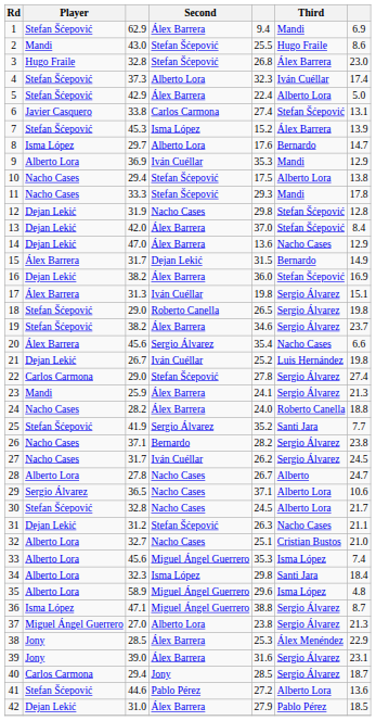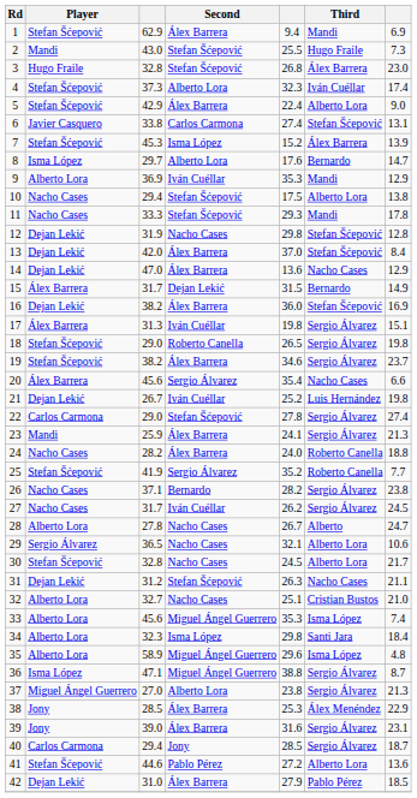 <table class="wikitable" style="text-align:center">
 <tr>
 <th>Rd</th>
 <th>Player</th>
 <th></th>
 <th>Second</th>
 <th></th>
 <th>Third</th>
 <th></th>
 </tr>
 <tr>
 <td>1</td>
 <td align=left><a href='#'>Stefan Šćepović</a></td>
 <td>62.9</td>
 <td align=left><a href='#'>Álex Barrera</a></td>
 <td>9.4</td>
 <td align=left><a href='#'>Mandi</a></td>
 <td>6.9</td>
 </tr>
 <tr>
 <td>2</td>
 <td align=left><a href='#'>Mandi</a></td>
 <td>43.0</td>
 <td align=left><a href='#'>Stefan Šćepović</a></td>
 <td>25.5</td>
 <td align=left><a href='#'>Hugo Fraile</a></td>
-<td>8.6</td>
+<td>7.3</td>
 </tr>
 <tr>
 <td>3</td>
 <td align=left><a href='#'>Hugo Fraile</a></td>
 <td>32.8</td>
 <td align=left><a href='#'>Stefan Šćepović</a></td>
 <td>26.8</td>
 <td align=left><a href='#'>Álex Barrera</a></td>
 <td>23.0</td>
 </tr>
 <tr>
 <td>4</td>
 <td align=left><a href='#'>Stefan Šćepović</a></td>
 <td>37.3</td>
 <td align=left><a href='#'>Alberto Lora</a></td>
 <td>32.3</td>
 <td align=left><a href='#'>Iván Cuéllar</a></td>
 <td>17.4</td>
 </tr>
 <tr>
 <td>5</td>
 <td align=left><a href='#'>Stefan Šćepović</a></td>
 <td>42.9</td>
 <td align=left><a href='#'>Álex Barrera</a></td>
 <td>22.4</td>
 <td align=left><a href='#'>Alberto Lora</a></td>
-<td>5.0</td>
+<td>9.0</td>
 </tr>
 <tr>
 <td>6</td>
 <td align=left><a href='#'>Javier Casquero</a></td>
 <td>33.8</td>
 <td align=left><a href='#'>Carlos Carmona</a></td>
 <td>27.4</td>
 <td align=left><a href='#'>Stefan Šćepović</a></td>
 <td>13.1</td>
 </tr>
 <tr>
 <td>7</td>
 <td align=left><a href='#'>Stefan Šćepović</a></td>
 <td>45.3</td>
 <td align=left><a href='#'>Isma López</a></td>
 <td>15.2</td>
 <td align=left><a href='#'>Álex Barrera</a></td>
 <td>13.9</td>
 </tr>
 <tr>
 <td>8</td>
 <td align=left><a href='#'>Isma López</a></td>
 <td>29.7</td>
 <td align=left><a href='#'>Alberto Lora</a></td>
 <td>17.6</td>
 <td align=left><a href='#'>Bernardo</a></td>
 <td>14.7</td>
 </tr>
 <tr>
 <td>9</td>
 <td align=left><a href='#'>Alberto Lora</a></td>
 <td>36.9</td>
 <td align=left><a href='#'>Iván Cuéllar</a></td>
 <td>35.3</td>
 <td align=left><a href='#'>Mandi</a></td>
 <td>12.9</td>
 </tr>
 <tr>
 <td>10</td>
 <td align=left><a href='#'>Nacho Cases</a></td>
 <td>29.4</td>
 <td align=left><a href='#'>Stefan Šćepović</a></td>
 <td>17.5</td>
 <td align=left><a href='#'>Alberto Lora</a></td>
 <td>13.8</td>
 </tr>
 <tr>
 <td>11</td>
 <td align=left><a href='#'>Nacho Cases</a></td>
 <td>33.3</td>
 <td align=left><a href='#'>Stefan Šćepović</a></td>
 <td>29.3</td>
 <td align=left><a href='#'>Mandi</a></td>
 <td>17.8</td>
 </tr>
 <tr>
 <td>12</td>
 <td align=left><a href='#'>Dejan Lekić</a></td>
 <td>31.9</td>
 <td align=left><a href='#'>Nacho Cases</a></td>
 <td>29.8</td>
 <td align=left><a href='#'>Stefan Šćepović</a></td>
 <td>12.8</td>
 </tr>
 <tr>
 <td>13</td>
 <td align=left><a href='#'>Dejan Lekić</a></td>
 <td>42.0</td>
 <td align=left><a href='#'>Álex Barrera</a></td>
 <td>37.0</td>
 <td align=left><a href='#'>Stefan Šćepović</a></td>
 <td>8.4</td>
 </tr>
 <tr>
 <td>14</td>
 <td align=left><a href='#'>Dejan Lekić</a></td>
 <td>47.0</td>
 <td align=left><a href='#'>Álex Barrera</a></td>
 <td>13.6</td>
 <td align=left><a href='#'>Nacho Cases</a></td>
 <td>12.9</td>
 </tr>
 <tr>
 <td>15</td>
 <td align=left><a href='#'>Álex Barrera</a></td>
 <td>31.7</td>
 <td align=left><a href='#'>Dejan Lekić</a></td>
 <td>31.5</td>
 <td align=left><a href='#'>Bernardo</a></td>
 <td>14.9</td>
 </tr>
 <tr>
 <td>16</td>
 <td align=left><a href='#'>Dejan Lekić</a></td>
 <td>38.2</td>
 <td align=left><a href='#'>Álex Barrera</a></td>
 <td>36.0</td>
 <td align=left><a href='#'>Stefan Šćepović</a></td>
 <td>16.9</td>
 </tr>
 <tr>
 <td>17</td>
 <td align=left><a href='#'>Álex Barrera</a></td>
 <td>31.3</td>
 <td align=left><a href='#'>Iván Cuéllar</a></td>
 <td>19.8</td>
 <td align=left><a href='#'>Sergio Álvarez</a></td>
 <td>15.1</td>
 </tr>
 <tr>
 <td>18</td>
 <td align=left><a href='#'>Stefan Šćepović</a></td>
 <td>29.0</td>
 <td align=left><a href='#'>Roberto Canella</a></td>
 <td>26.5</td>
 <td align=left><a href='#'>Sergio Álvarez</a></td>
 <td>19.8</td>
 </tr>
 <tr>
 <td>19</td>
 <td align=left><a href='#'>Stefan Šćepović</a></td>
 <td>38.2</td>
 <td align=left><a href='#'>Álex Barrera</a></td>
 <td>34.6</td>
 <td align=left><a href='#'>Sergio Álvarez</a></td>
 <td>23.7</td>
 </tr>
 <tr>
 <td>20</td>
 <td align=left><a href='#'>Álex Barrera</a></td>
 <td>45.6</td>
 <td align=left><a href='#'>Sergio Álvarez</a></td>
 <td>35.4</td>
 <td align=left><a href='#'>Nacho Cases</a></td>
 <td>6.6</td>
 </tr>
 <tr>
 <td>21</td>
 <td align=left><a href='#'>Dejan Lekić</a></td>
 <td>26.7</td>
 <td align=left><a href='#'>Iván Cuéllar</a></td>
 <td>25.2</td>
 <td align=left><a href='#'>Luis Hernández</a></td>
 <td>19.8</td>
 </tr>
 <tr>
 <td>22</td>
 <td align=left><a href='#'>Carlos Carmona</a></td>
 <td>29.0</td>
 <td align=left><a href='#'>Stefan Šćepović</a></td>
 <td>27.8</td>
 <td align=left><a href='#'>Sergio Álvarez</a></td>
 <td>27.4</td>
 </tr>
 <tr>
 <td>23</td>
 <td align=left><a href='#'>Mandi</a></td>
 <td>25.9</td>
 <td align=left><a href='#'>Álex Barrera</a></td>
 <td>24.1</td>
 <td align=left><a href='#'>Sergio Álvarez</a></td>
 <td>21.3</td>
 </tr>
 <tr>
 <td>24</td>
 <td align=left><a href='#'>Nacho Cases</a></td>
 <td>28.2</td>
 <td align=left><a href='#'>Álex Barrera</a></td>
 <td>24.0</td>
 <td align=left><a href='#'>Roberto Canella</a></td>
 <td>18.8</td>
 </tr>
 <tr>
 <td>25</td>
 <td align=left><a href='#'>Stefan Šćepović</a></td>
 <td>41.9</td>
 <td align=left><a href='#'>Sergio Álvarez</a></td>
 <td>35.2</td>
-<td align=left><a href='#'>Santi Jara</a></td>
+<td align=left><a href='#'>Roberto Canella</a></td>
 <td>7.7</td>
 </tr>
 <tr>
 <td>26</td>
 <td align=left><a href='#'>Nacho Cases</a></td>
 <td>37.1</td>
 <td align=left><a href='#'>Bernardo</a></td>
 <td>28.2</td>
 <td align=left><a href='#'>Sergio Álvarez</a></td>
 <td>23.8</td>
 </tr>
 <tr>
 <td>27</td>
 <td align=left><a href='#'>Nacho Cases</a></td>
 <td>31.7</td>
 <td align=left><a href='#'>Iván Cuéllar</a></td>
 <td>26.2</td>
 <td align=left><a href='#'>Sergio Álvarez</a></td>
 <td>24.5</td>
 </tr>
 <tr>
 <td>28</td>
 <td align=left><a href='#'>Alberto Lora</a></td>
 <td>27.8</td>
 <td align=left><a href='#'>Nacho Cases</a></td>
 <td>26.7</td>
 <td align=left><a href='#'>Alberto</a></td>
 <td>24.7</td>
 </tr>
 <tr>
 <td>29</td>
 <td align=left><a href='#'>Sergio Álvarez</a></td>
 <td>36.5</td>
 <td align=left><a href='#'>Nacho Cases</a></td>
-<td>37.1</td>
+<td>32.1</td>
 <td align=left><a href='#'>Alberto Lora</a></td>
 <td>10.6</td>
 </tr>
 <tr>
 <td>30</td>
 <td align=left><a href='#'>Stefan Šćepović</a></td>
 <td>32.8</td>
 <td align=left><a href='#'>Nacho Cases</a></td>
 <td>24.5</td>
 <td align=left><a href='#'>Alberto Lora</a></td>
 <td>21.7</td>
 </tr>
 <tr>
 <td>31</td>
 <td align=left><a href='#'>Dejan Lekić</a></td>
 <td>31.2</td>
 <td align=left><a href='#'>Stefan Šćepović</a></td>
 <td>26.3</td>
 <td align=left><a href='#'>Nacho Cases</a></td>
 <td>21.1</td>
 </tr>
 <tr>
 <td>32</td>
 <td align=left><a href='#'>Alberto Lora</a></td>
 <td>32.7</td>
 <td align=left><a href='#'>Nacho Cases</a></td>
 <td>25.1</td>
 <td align=left><a href='#'>Cristian Bustos</a></td>
 <td>21.0</td>
 </tr>
 <tr>
 <td>33</td>
 <td align=left><a href='#'>Alberto Lora</a></td>
 <td>45.6</td>
 <td align=left><a href='#'>Miguel Ángel Guerrero</a></td>
 <td>35.3</td>
 <td align=left><a href='#'>Isma López</a></td>
 <td>7.4</td>
 </tr>
 <tr>
 <td>34</td>
 <td align=left><a href='#'>Alberto Lora</a></td>
 <td>32.3</td>
 <td align=left><a href='#'>Isma López</a></td>
 <td>29.8</td>
 <td align=left><a href='#'>Santi Jara</a></td>
 <td>18.4</td>
 </tr>
 <tr>
 <td>35</td>
 <td align=left><a href='#'>Alberto Lora</a></td>
 <td>58.9</td>
 <td align=left><a href='#'>Miguel Ángel Guerrero</a></td>
 <td>29.6</td>
 <td align=left><a href='#'>Isma López</a></td>
 <td>4.8</td>
 </tr>
 <tr>
 <td>36</td>
 <td align=left><a href='#'>Isma López</a></td>
 <td>47.1</td>
 <td align=left><a href='#'>Miguel Ángel Guerrero</a></td>
 <td>38.8</td>
 <td align=left><a href='#'>Sergio Álvarez</a></td>
 <td>8.7</td>
 </tr>
 <tr>
 <td>37</td>
 <td align=left><a href='#'>Miguel Ángel Guerrero</a></td>
 <td>27.0</td>
 <td align=left><a href='#'>Alberto Lora</a></td>
 <td>23.8</td>
 <td align=left><a href='#'>Sergio Álvarez</a></td>
 <td>21.3</td>
 </tr>
 <tr>
 <td>38</td>
 <td align=left><a href='#'>Jony</a></td>
 <td>28.5</td>
 <td align=left><a href='#'>Álex Barrera</a></td>
 <td>25.3</td>
 <td align=left><a href='#'>Álex Menéndez</a></td>
 <td>22.9</td>
 </tr>
 <tr>
 <td>39</td>
 <td align=left><a href='#'>Jony</a></td>
 <td>39.0</td>
 <td align=left><a href='#'>Álex Barrera</a></td>
 <td>31.6</td>
 <td align=left><a href='#'>Sergio Álvarez</a></td>
 <td>23.1</td>
 </tr>
 <tr>
 <td>40</td>
 <td align=left><a href='#'>Carlos Carmona</a></td>
 <td>29.4</td>
 <td align=left><a href='#'>Jony</a></td>
 <td>28.5</td>
 <td align=left><a href='#'>Sergio Álvarez</a></td>
 <td>18.7</td>
 </tr>
 <tr>
 <td>41</td>
 <td align=left><a href='#'>Stefan Šćepović</a></td>
 <td>44.6</td>
 <td align=left><a href='#'>Pablo Pérez</a></td>
 <td>27.2</td>
 <td align=left><a href='#'>Alberto Lora</a></td>
 <td>13.6</td>
 </tr>
 <tr>
 <td>42</td>
 <td align=left><a href='#'>Dejan Lekić</a></td>
 <td>31.0</td>
 <td align=left><a href='#'>Álex Barrera</a></td>
 <td>27.9</td>
 <td align=left><a href='#'>Pablo Pérez</a></td>
 <td>18.5</td>
 </tr>
 <tr>
 </tr>
 </table>
